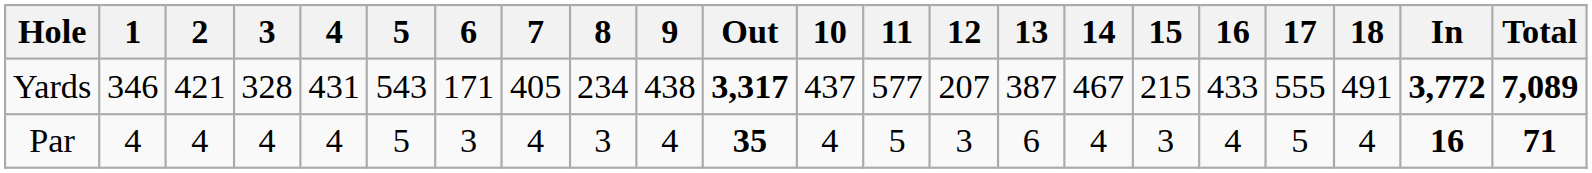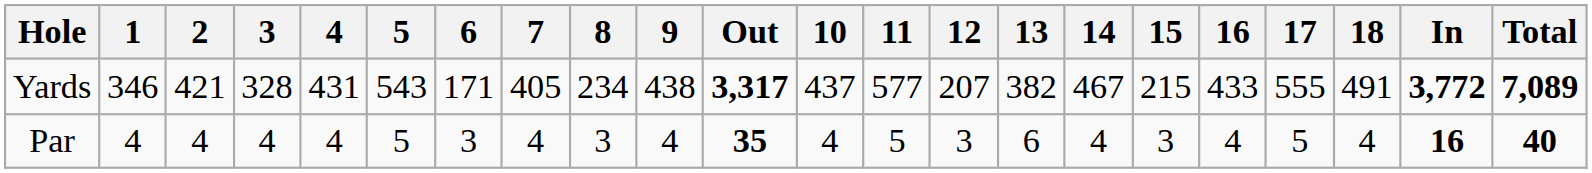 <table class="wikitable" style="text-align:center">
 <tr>
 <th align="left">Hole</th>
 <th>1</th>
 <th>2</th>
 <th>3</th>
 <th>4</th>
 <th>5</th>
 <th>6</th>
 <th>7</th>
 <th>8</th>
 <th>9</th>
 <th>Out</th>
 <th>10</th>
 <th>11</th>
 <th>12</th>
 <th>13</th>
 <th>14</th>
 <th>15</th>
 <th>16</th>
 <th>17</th>
 <th>18</th>
 <th>In</th>
 <th>Total</th>
 </tr>
 <tr>
 <td align="center">Yards</td>
 <td>346</td>
 <td>421</td>
 <td>328</td>
 <td>431</td>
 <td>543</td>
 <td>171</td>
 <td>405</td>
 <td>234</td>
 <td>438</td>
 <td><strong>3,317</strong></td>
 <td>437</td>
 <td>577</td>
 <td>207</td>
-<td>387</td>
+<td>382</td>
 <td>467</td>
 <td>215</td>
 <td>433</td>
 <td>555</td>
 <td>491</td>
 <td><strong>3,772</strong></td>
 <td><strong>7,089</strong></td>
 </tr>
 <tr>
 <td align="center">Par</td>
 <td>4</td>
 <td>4</td>
 <td>4</td>
 <td>4</td>
 <td>5</td>
 <td>3</td>
 <td>4</td>
 <td>3</td>
 <td>4</td>
 <td><strong>35</strong></td>
 <td>4</td>
 <td>5</td>
 <td>3</td>
 <td>6</td>
 <td>4</td>
 <td>3</td>
 <td>4</td>
 <td>5</td>
 <td>4</td>
 <td><strong>16</strong></td>
-<td><strong>71</strong></td>
+<td><strong>40</strong></td>
 </tr>
 </table>
